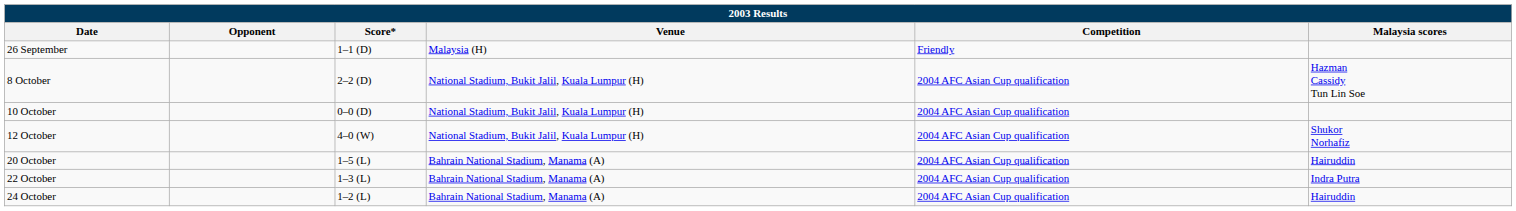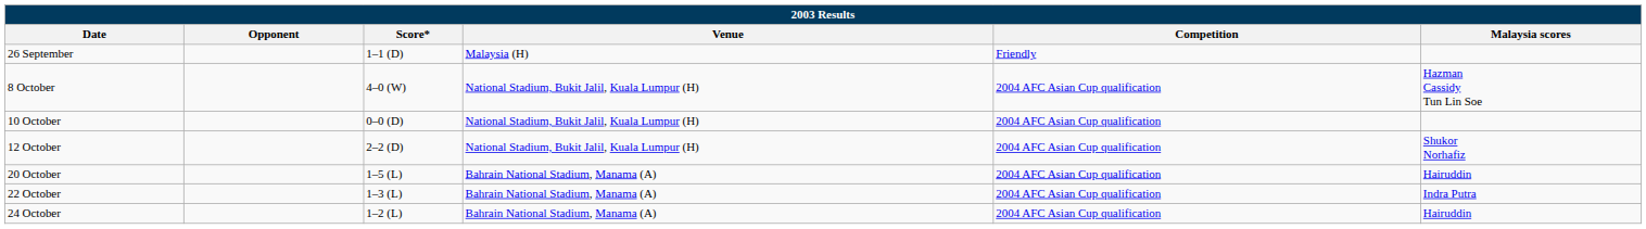 <table class="wikitable" width=100% style="text-align:left;font-size:90%;">
 <tr>
 <th colspan=9 style="background: #013A5E; color: #FFFFFF;">2003 Results</th>
 </tr>
 <tr>
 <th width=80>Date</th>
 <th width=80>Opponent</th>
 <th width=20>Score*</th>
 <th width=250>Venue</th>
 <th width=200>Competition</th>
 <th width=100>Malaysia scores</th>
 </tr>
 <tr>
 <td>26 September</td>
 <td></td>
 <td>1–1 (D)</td>
 <td><a href='#'>Malaysia</a> (H)</td>
 <td><a href='#'>Friendly</a></td>
 <td></td>
 </tr>
 <tr>
 <td>8 October</td>
 <td></td>
-<td>2–2 (D)</td>
+<td>4–0 (W)</td>
 <td><a href='#'>National Stadium, Bukit Jalil</a>, <a href='#'>Kuala Lumpur</a> (H)</td>
 <td><a href='#'>2004 AFC Asian Cup qualification</a></td>
 <td><a href='#'>Hazman</a> <br><a href='#'>Cassidy</a> <br>Tun Lin Soe </td>
 </tr>
 <tr>
 <td>10 October</td>
 <td></td>
 <td>0–0 (D)</td>
 <td><a href='#'>National Stadium, Bukit Jalil</a>, <a href='#'>Kuala Lumpur</a> (H)</td>
 <td><a href='#'>2004 AFC Asian Cup qualification</a></td>
 <td></td>
 </tr>
 <tr>
 <td>12 October</td>
 <td></td>
-<td>4–0 (W)</td>
+<td>2–2 (D)</td>
 <td><a href='#'>National Stadium, Bukit Jalil</a>, <a href='#'>Kuala Lumpur</a> (H)</td>
 <td><a href='#'>2004 AFC Asian Cup qualification</a></td>
 <td><a href='#'>Shukor</a> <br><a href='#'>Norhafiz</a> </td>
 </tr>
 <tr>
 <td>20 October</td>
 <td></td>
 <td>1–5 (L)</td>
 <td><a href='#'>Bahrain National Stadium</a>, <a href='#'>Manama</a> (A)</td>
 <td><a href='#'>2004 AFC Asian Cup qualification</a></td>
 <td><a href='#'>Hairuddin</a> </td>
 </tr>
 <tr>
 <td>22 October</td>
 <td></td>
 <td>1–3 (L)</td>
 <td><a href='#'>Bahrain National Stadium</a>, <a href='#'>Manama</a> (A)</td>
 <td><a href='#'>2004 AFC Asian Cup qualification</a></td>
 <td><a href='#'>Indra Putra</a> </td>
 </tr>
 <tr>
 <td>24 October</td>
 <td></td>
 <td>1–2 (L)</td>
 <td><a href='#'>Bahrain National Stadium</a>, <a href='#'>Manama</a> (A)</td>
 <td><a href='#'>2004 AFC Asian Cup qualification</a></td>
 <td><a href='#'>Hairuddin</a> </td>
 </tr>
 </table>
